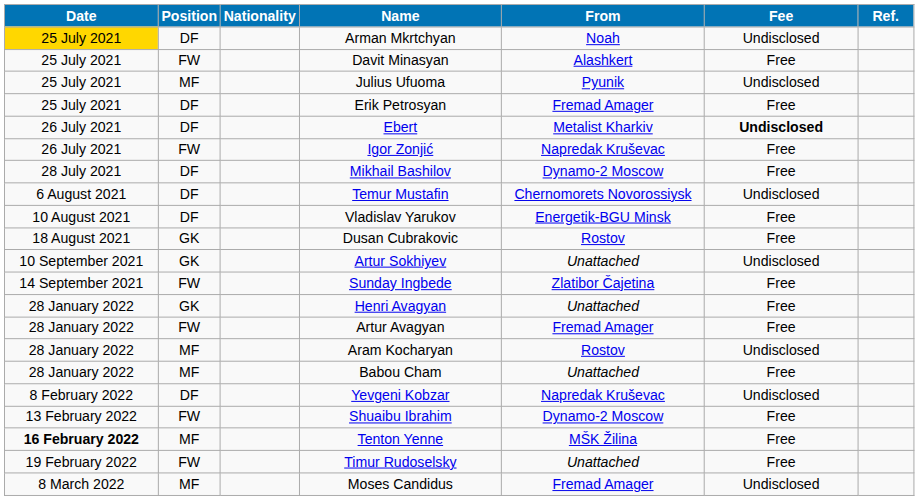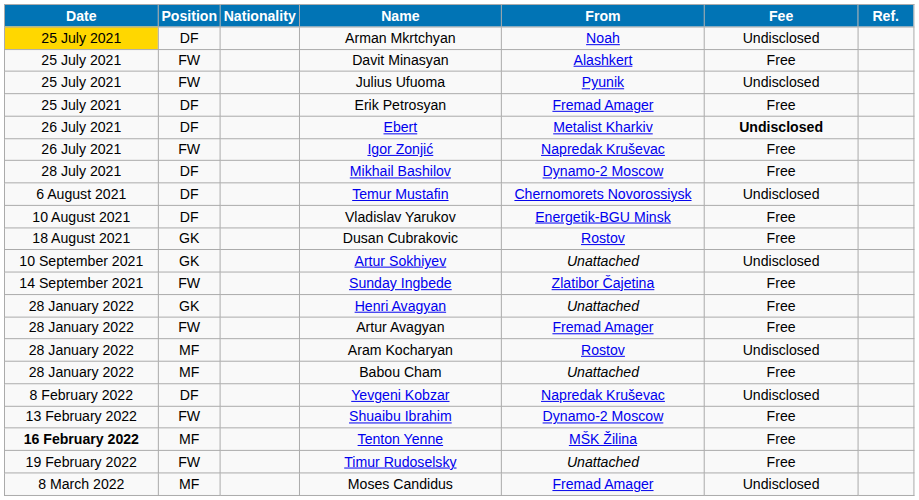 <table class="wikitable"  style="text-align:center; font-size:90%; ">
 <tr>
 <th style="background:#0174B5; color:#FFFFFF; width:150px;">Date</th>
 <th style="background:#0174B5; color:#FFFFFF; width:50px;">Position</th>
 <th style="background:#0174B5; color:#FFFFFF; width:50px;">Nationality</th>
 <th style="background:#0174B5; color:#FFFFFF; width:200px;">Name</th>
 <th style="background:#0174B5; color:#FFFFFF; width:200px;">From</th>
 <th style="background:#0174B5; color:#FFFFFF; width:150px;">Fee</th>
 <th style="background:#0174B5; color:#FFFFFF; width:50px;">Ref.</th>
 </tr>
 <tr>
 <td style="background: gold;">25 July 2021</td>
 <td>DF</td>
 <td></td>
 <td>Arman Mkrtchyan</td>
 <td><a href='#'>Noah</a></td>
 <td>Undisclosed</td>
 <td></td>
 </tr>
 <tr>
 <td>25 July 2021</td>
 <td>FW</td>
 <td></td>
 <td>Davit Minasyan</td>
 <td><a href='#'>Alashkert</a></td>
 <td>Free</td>
 <td></td>
 </tr>
 <tr>
 <td>25 July 2021</td>
-<td>MF</td>
+<td>FW</td>
 <td></td>
 <td>Julius Ufuoma</td>
 <td><a href='#'>Pyunik</a></td>
 <td>Undisclosed</td>
 <td></td>
 </tr>
 <tr>
 <td>25 July 2021</td>
 <td>DF</td>
 <td></td>
 <td>Erik Petrosyan</td>
 <td><a href='#'>Fremad Amager</a></td>
 <td>Free</td>
 <td></td>
 </tr>
 <tr>
 <td>26 July 2021</td>
 <td>DF</td>
 <td></td>
 <td><a href='#'>Ebert</a></td>
 <td><a href='#'>Metalist Kharkiv</a></td>
 <td><strong>Undisclosed</strong></td>
 <td></td>
 </tr>
 <tr>
 <td>26 July 2021</td>
 <td>FW</td>
 <td></td>
 <td><a href='#'>Igor Zonjić</a></td>
 <td><a href='#'>Napredak Kruševac</a></td>
 <td>Free</td>
 <td></td>
 </tr>
 <tr>
 <td>28 July 2021</td>
 <td>DF</td>
 <td></td>
 <td><a href='#'>Mikhail Bashilov</a></td>
 <td><a href='#'>Dynamo-2 Moscow</a></td>
 <td>Free</td>
 <td></td>
 </tr>
 <tr>
 <td>6 August 2021</td>
 <td>DF</td>
 <td></td>
 <td><a href='#'>Temur Mustafin</a></td>
 <td><a href='#'>Chernomorets Novorossiysk</a></td>
 <td>Undisclosed</td>
 <td></td>
 </tr>
 <tr>
 <td>10 August 2021</td>
 <td>DF</td>
 <td></td>
 <td>Vladislav Yarukov</td>
 <td><a href='#'>Energetik-BGU Minsk</a></td>
 <td>Free</td>
 <td></td>
 </tr>
 <tr>
 <td>18 August 2021</td>
 <td>GK</td>
 <td></td>
 <td>Dusan Cubrakovic</td>
 <td><a href='#'>Rostov</a></td>
 <td>Free</td>
 <td></td>
 </tr>
 <tr>
 <td>10 September 2021</td>
 <td>GK</td>
 <td></td>
 <td><a href='#'>Artur Sokhiyev</a></td>
 <td><em>Unattached</em></td>
 <td>Undisclosed</td>
 <td></td>
 </tr>
 <tr>
 <td>14 September 2021</td>
 <td>FW</td>
 <td></td>
 <td><a href='#'>Sunday Ingbede</a></td>
 <td><a href='#'>Zlatibor Čajetina</a></td>
 <td>Free</td>
 <td></td>
 </tr>
 <tr>
 <td>28 January 2022</td>
 <td>GK</td>
 <td></td>
 <td><a href='#'>Henri Avagyan</a></td>
 <td><em>Unattached</em></td>
 <td>Free</td>
 <td></td>
 </tr>
 <tr>
 <td>28 January 2022</td>
 <td>FW</td>
 <td></td>
 <td>Artur Avagyan</td>
 <td><a href='#'>Fremad Amager</a></td>
 <td>Free</td>
 <td></td>
 </tr>
 <tr>
 <td>28 January 2022</td>
 <td>MF</td>
 <td></td>
 <td>Aram Kocharyan</td>
 <td><a href='#'>Rostov</a></td>
 <td>Undisclosed</td>
 <td></td>
 </tr>
 <tr>
 <td>28 January 2022</td>
 <td>MF</td>
 <td></td>
 <td>Babou Cham</td>
 <td><em>Unattached</em></td>
 <td>Free</td>
 <td></td>
 </tr>
 <tr>
 <td>8 February 2022</td>
 <td>DF</td>
 <td></td>
 <td><a href='#'>Yevgeni Kobzar</a></td>
 <td><a href='#'>Napredak Kruševac</a></td>
 <td>Undisclosed</td>
 <td></td>
 </tr>
 <tr>
 <td>13 February 2022</td>
 <td>FW</td>
 <td></td>
 <td><a href='#'>Shuaibu Ibrahim</a></td>
 <td><a href='#'>Dynamo-2 Moscow</a></td>
 <td>Free</td>
 <td></td>
 </tr>
 <tr>
 <td><strong>16 February 2022</strong></td>
 <td>MF</td>
 <td></td>
 <td><a href='#'>Tenton Yenne</a></td>
 <td><a href='#'>MŠK Žilina</a></td>
 <td>Free</td>
 <td></td>
 </tr>
 <tr>
 <td>19 February 2022</td>
 <td>FW</td>
 <td></td>
 <td><a href='#'>Timur Rudoselsky</a></td>
 <td><em>Unattached</em></td>
 <td>Free</td>
 <td></td>
 </tr>
 <tr>
 <td>8 March 2022</td>
 <td>MF</td>
 <td></td>
 <td>Moses Candidus</td>
 <td><a href='#'>Fremad Amager</a></td>
 <td>Undisclosed</td>
 <td></td>
 </tr>
 </table>
